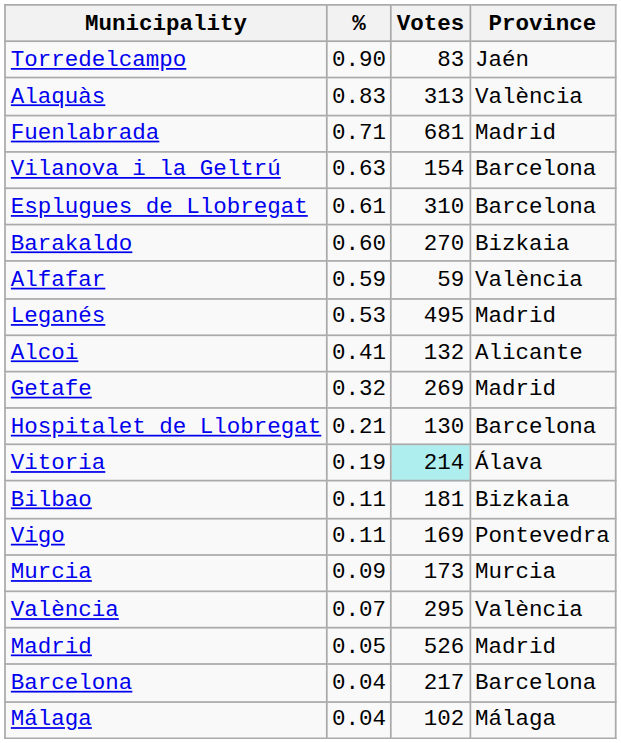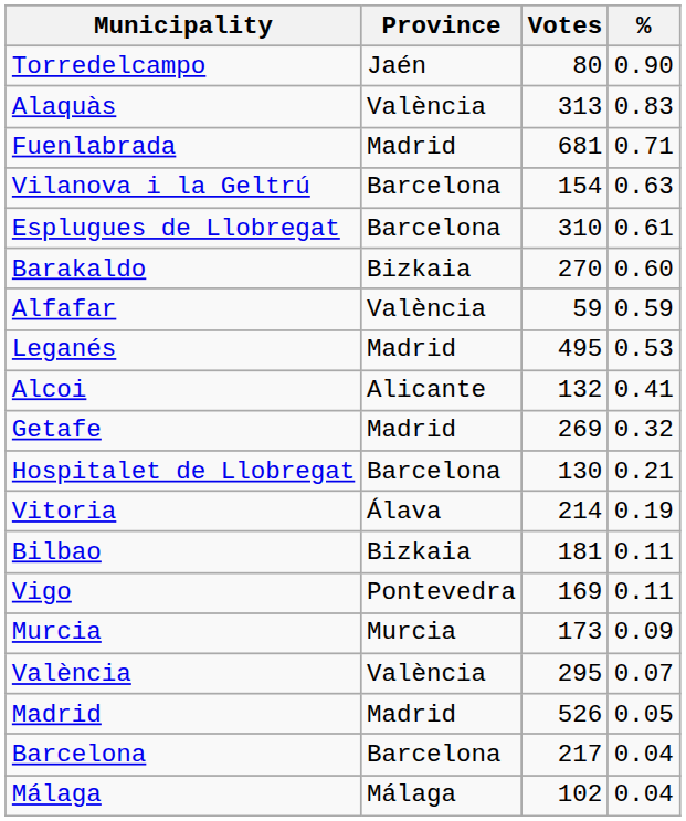 <table class="wikitable" style="margin:auto;">
 <tr>
 <th>Municipality</th>
+<th>Province</th>
+<th>Votes</th>
 <th>%</th>
-<th>Votes</th>
-<th>Province</th>
 </tr>
 <tr>
 <td><a href='#'>Torredelcampo</a></td>
+<td style="text-align:left;">Jaén</td>
+<td style="text-align:right;">80</td>
 <td style="text-align:right;">0.90</td>
-<td style="text-align:right;">83</td>
-<td style="text-align:left;">Jaén</td>
 </tr>
 <tr>
 <td><a href='#'>Alaquàs</a></td>
+<td style="text-align:left;">València</td>
+<td style="text-align:right;">313</td>
 <td style="text-align:right;">0.83</td>
-<td style="text-align:right;">313</td>
-<td style="text-align:left;">València</td>
 </tr>
 <tr>
 <td><a href='#'>Fuenlabrada</a></td>
+<td style="text-align:left;">Madrid</td>
+<td style="text-align:right;">681</td>
 <td style="text-align:right;">0.71</td>
-<td style="text-align:right;">681</td>
-<td style="text-align:left;">Madrid</td>
 </tr>
 <tr>
 <td><a href='#'>Vilanova i la Geltrú</a></td>
+<td style="text-align:left;">Barcelona</td>
+<td style="text-align:right;">154</td>
 <td style="text-align:right;">0.63</td>
-<td style="text-align:right;">154</td>
-<td style="text-align:left;">Barcelona</td>
 </tr>
 <tr>
 <td><a href='#'>Esplugues de Llobregat</a></td>
+<td style="text-align:left;">Barcelona</td>
+<td style="text-align:right;">310</td>
 <td style="text-align:right;">0.61</td>
-<td style="text-align:right;">310</td>
-<td style="text-align:left;">Barcelona</td>
 </tr>
 <tr>
 <td><a href='#'>Barakaldo</a></td>
+<td style="text-align:left;">Bizkaia</td>
+<td style="text-align:right;">270</td>
 <td style="text-align:right;">0.60</td>
-<td style="text-align:right;">270</td>
-<td style="text-align:left;">Bizkaia</td>
 </tr>
 <tr>
 <td><a href='#'>Alfafar</a></td>
+<td style="text-align:left;">València</td>
+<td style="text-align:right;">59</td>
 <td style="text-align:right;">0.59</td>
-<td style="text-align:right;">59</td>
-<td style="text-align:left;">València</td>
 </tr>
 <tr>
 <td><a href='#'>Leganés</a></td>
+<td style="text-align:left;">Madrid</td>
+<td style="text-align:right;">495</td>
 <td style="text-align:right;">0.53</td>
-<td style="text-align:right;">495</td>
-<td style="text-align:left;">Madrid</td>
 </tr>
 <tr>
 <td><a href='#'>Alcoi</a></td>
+<td style="text-align:left;">Alicante</td>
+<td style="text-align:right;">132</td>
 <td style="text-align:right;">0.41</td>
-<td style="text-align:right;">132</td>
-<td style="text-align:left;">Alicante</td>
 </tr>
 <tr>
 <td><a href='#'>Getafe</a></td>
+<td style="text-align:left;">Madrid</td>
+<td style="text-align:right;">269</td>
 <td style="text-align:right;">0.32</td>
-<td style="text-align:right;">269</td>
-<td style="text-align:left;">Madrid</td>
 </tr>
 <tr>
 <td><a href='#'>Hospitalet de Llobregat</a></td>
+<td style="text-align:left;">Barcelona</td>
+<td style="text-align:right;">130</td>
 <td style="text-align:right;">0.21</td>
-<td style="text-align:right;">130</td>
-<td style="text-align:left;">Barcelona</td>
 </tr>
 <tr>
 <td><a href='#'>Vitoria</a></td>
+<td style="text-align:left;">Álava</td>
+<td style="text-align:right;">214</td>
 <td style="text-align:right;">0.19</td>
-<td style="background: paleturquoise; text-align:right;">214</td>
-<td style="text-align:left;">Álava</td>
 </tr>
 <tr>
 <td><a href='#'>Bilbao</a></td>
+<td style="text-align:left;">Bizkaia</td>
+<td style="text-align:right;">181</td>
 <td style="text-align:right;">0.11</td>
-<td style="text-align:right;">181</td>
-<td style="text-align:left;">Bizkaia</td>
 </tr>
 <tr>
 <td><a href='#'>Vigo</a></td>
+<td style="text-align:left;">Pontevedra</td>
+<td style="text-align:right;">169</td>
 <td style="text-align:right;">0.11</td>
-<td style="text-align:right;">169</td>
-<td style="text-align:left;">Pontevedra</td>
 </tr>
 <tr>
 <td><a href='#'>Murcia</a></td>
+<td style="text-align:left;">Murcia</td>
+<td style="text-align:right;">173</td>
 <td style="text-align:right;">0.09</td>
-<td style="text-align:right;">173</td>
-<td style="text-align:left;">Murcia</td>
 </tr>
 <tr>
 <td><a href='#'>València</a></td>
+<td style="text-align:left;">València</td>
+<td style="text-align:right;">295</td>
 <td style="text-align:right;">0.07</td>
-<td style="text-align:right;">295</td>
-<td style="text-align:left;">València</td>
 </tr>
 <tr>
 <td><a href='#'>Madrid</a></td>
+<td style="text-align:left;">Madrid</td>
+<td style="text-align:right;">526</td>
 <td style="text-align:right;">0.05</td>
-<td style="text-align:right;">526</td>
-<td style="text-align:left;">Madrid</td>
 </tr>
 <tr>
 <td><a href='#'>Barcelona</a></td>
+<td style="text-align:left;">Barcelona</td>
+<td style="text-align:right;">217</td>
 <td style="text-align:right;">0.04</td>
-<td style="text-align:right;">217</td>
-<td style="text-align:left;">Barcelona</td>
 </tr>
 <tr>
 <td><a href='#'>Málaga</a></td>
+<td style="text-align:left;">Málaga</td>
+<td style="text-align:right;">102</td>
 <td style="text-align:right;">0.04</td>
-<td style="text-align:right;">102</td>
-<td style="text-align:left;">Málaga</td>
 </tr>
 </table>
